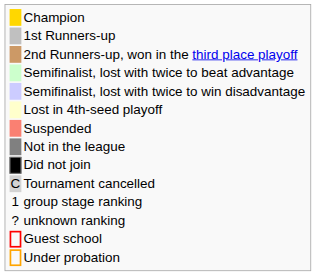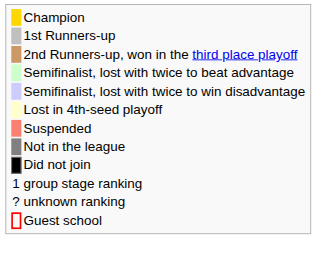 <table class="infobox">
 <tr>
 <td width=10px bgcolor=gold></td>
 <td>Champion</td>
 </tr>
 <tr>
 <td bgcolor=silver></td>
 <td>1st Runners-up</td>
 </tr>
 <tr>
 <td bgcolor=#c96></td>
 <td>2nd Runners-up, won in the <a href='#'>third place playoff</a></td>
 </tr>
 <tr>
 <td bgcolor=CCFFCC></td>
 <td>Semifinalist, lost with twice to beat advantage</td>
 </tr>
 <tr>
 <td bgcolor=CCCCFF></td>
 <td>Semifinalist, lost with twice to win disadvantage</td>
 </tr>
 <tr>
 <td bgcolor=#FFFFCC></td>
 <td>Lost in 4th-seed playoff</td>
 </tr>
 <tr>
 <td bgcolor=salmon></td>
 <td>Suspended</td>
 </tr>
 <tr>
 <td bgcolor=gray></td>
 <td>Not in the league</td>
 </tr>
 <tr>
 <td bgcolor=black align=center style="border: 1px solid gray;"></td>
 <td>Did not join</td>
 </tr>
 <tr>
-<td style="background:#D3D3D3;">C</td>
-<td>Tournament cancelled</td>
-</tr>
-<tr>
 <td align=center>1</td>
 <td>group stage ranking</td>
 </tr>
 <tr>
 <td align=center>?</td>
 <td>unknown ranking</td>
 </tr>
 <tr>
 <td style="border: 2px solid red;"></td>
 <td>Guest school</td>
 </tr>
-<tr>
-<td style="border: 2px solid orange;"></td>
-<td>Under probation</td>
-</tr>
 </table>
